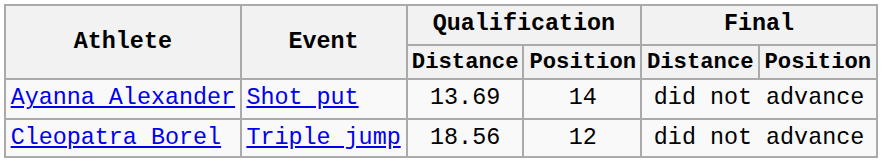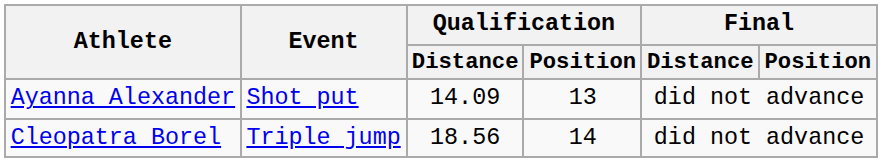 <table class=wikitable style="font-size:90%">
 <tr>
 <th rowspan="2">Athlete</th>
 <th rowspan="2">Event</th>
 <th colspan="2">Qualification</th>
 <th colspan="2">Final</th>
 </tr>
 <tr style="font-size:95%">
 <th>Distance</th>
 <th>Position</th>
 <th>Distance</th>
 <th>Position</th>
 </tr>
 <tr align=center>
 <td align=left><a href='#'>Ayanna Alexander</a></td>
 <td align=left><a href='#'>Shot put</a></td>
-<td>13.69</td>
-<td>14</td>
+<td>14.09</td>
+<td>13</td>
 <td colspan=2>did not advance</td>
 </tr>
 <tr align=center>
 <td align=left><a href='#'>Cleopatra Borel</a></td>
 <td align=left><a href='#'>Triple jump</a></td>
 <td>18.56</td>
-<td>12</td>
+<td>14</td>
 <td colspan=2>did not advance</td>
 </tr>
 </table>
